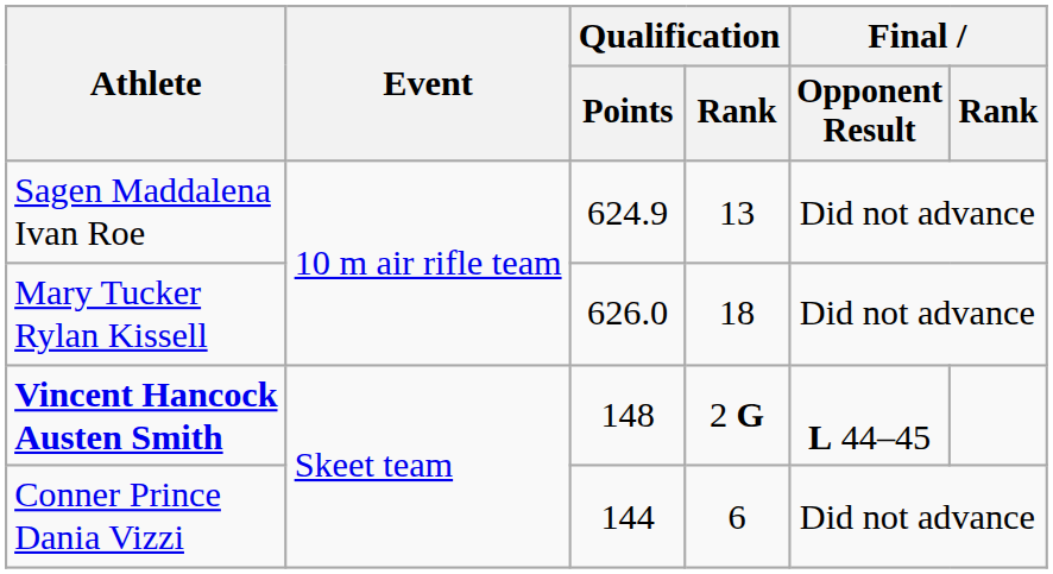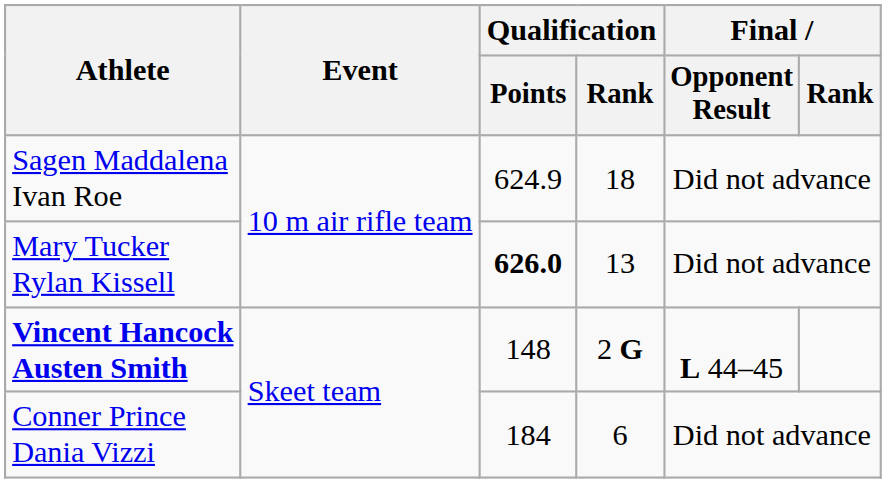 <table class=wikitable style=font-size:90%;text-align:center>
 <tr>
 <th rowspan=2>Athlete</th>
 <th rowspan=2>Event</th>
 <th colspan=2>Qualification</th>
 <th colspan=2>Final / </th>
 </tr>
 <tr style="font-size:95%">
 <th>Points</th>
 <th>Rank</th>
 <th>Opponent<br>Result</th>
 <th>Rank</th>
 </tr>
 <tr>
 <td align=left><a href='#'>Sagen Maddalena</a><br>Ivan Roe</td>
 <td align=left rowspan=2><a href='#'>10 m air rifle team</a></td>
 <td>624.9</td>
-<td>13</td>
+<td>18</td>
 <td colspan=2>Did not advance</td>
 </tr>
 <tr>
 <td align=left><a href='#'>Mary Tucker</a><br><a href='#'>Rylan Kissell</a></td>
-<td>626.0</td>
-<td>18</td>
+<td><strong>626.0</strong></td>
+<td>13</td>
 <td colspan=2>Did not advance</td>
 </tr>
 <tr>
 <td align=left><strong><a href='#'>Vincent Hancock</a><br><a href='#'>Austen Smith</a></strong></td>
 <td align=left rowspan=2><a href='#'>Skeet team</a></td>
 <td>148</td>
 <td>2 <strong>G</strong></td>
 <td><br><strong>L</strong> 44–45</td>
 <td></td>
 </tr>
 <tr>
 <td align=left><a href='#'>Conner Prince</a><br><a href='#'>Dania Vizzi</a></td>
-<td>144</td>
+<td>184</td>
 <td>6</td>
 <td colspan=2>Did not advance</td>
 </tr>
 </table>
